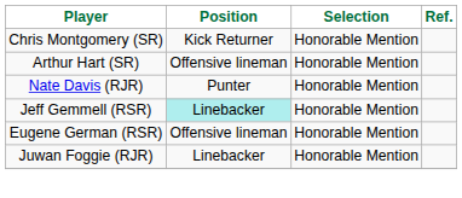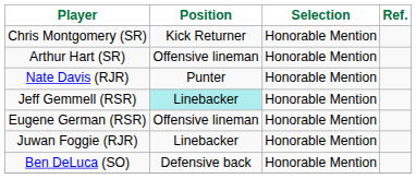 <table class="wikitable sortable sortable" style="text-align: center">
 <tr align=center>
 <th style="background: white; color: #00703C">Player</th>
 <th style="background: white; color: #00703C">Position</th>
 <th style="background: white; color: #00703C">Selection</th>
 <th style="background: white; color: #00703C" class="unsortable">Ref.</th>
 </tr>
 <tr>
 <td>Chris Montgomery (SR)</td>
 <td>Kick Returner</td>
 <td>Honorable Mention</td>
 <td></td>
 </tr>
 <tr>
 <td>Arthur Hart (SR)</td>
 <td>Offensive lineman</td>
 <td>Honorable Mention</td>
 <td></td>
 </tr>
 <tr>
 <td><a href='#'>Nate Davis</a> (RJR)</td>
 <td>Punter</td>
 <td>Honorable Mention</td>
 <td></td>
 </tr>
 <tr>
 <td>Jeff Gemmell (RSR)</td>
 <td style="background: paleturquoise;">Linebacker</td>
 <td>Honorable Mention</td>
 <td></td>
 </tr>
 <tr>
 <td>Eugene German (RSR)</td>
 <td>Offensive lineman</td>
 <td>Honorable Mention</td>
 <td></td>
 </tr>
 <tr>
 <td>Juwan Foggie (RJR)</td>
 <td>Linebacker</td>
 <td>Honorable Mention</td>
 <td></td>
 </tr>
 <tr>
+<td><a href='#'>Ben DeLuca</a> (SO)</td>
+<td>Defensive back</td>
+<td>Honorable Mention</td>
+<td></td>
+</tr>
+<tr>
 </tr>
 </table>
